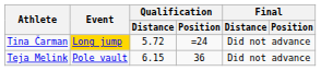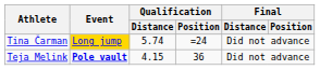 <table class=wikitable style="font-size:90%">
 <tr>
 <th rowspan="2">Athlete</th>
 <th rowspan="2">Event</th>
 <th colspan="2">Qualification</th>
 <th colspan="2">Final</th>
 </tr>
 <tr style="font-size:95%">
 <th>Distance</th>
 <th>Position</th>
 <th>Distance</th>
 <th>Position</th>
 </tr>
 <tr align=center>
 <td align=left><a href='#'>Tina Čarman</a></td>
 <td align=left style="background: gold;"><a href='#'>Long jump</a></td>
-<td>5.72</td>
+<td>5.74</td>
 <td>=24</td>
 <td colspan=2>Did not advance</td>
 </tr>
 <tr align=center>
 <td align=left><a href='#'>Teja Melink</a></td>
-<td align=left><a href='#'>Pole vault</a></td>
-<td>6.15</td>
+<td align=left><strong><a href='#'>Pole vault</a></strong></td>
+<td>4.15</td>
 <td>36</td>
 <td colspan=2>Did not advance</td>
 </tr>
 </table>
